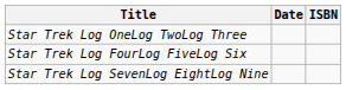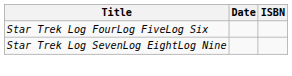 <table class="wikitable">
 <tr>
 <th>Title</th>
 <th>Date</th>
 <th>ISBN</th>
-</tr>
-<tr>
-<td><em>Star Trek Log OneLog TwoLog Three</em></td>
-<td></td>
-<td></td>
 </tr>
 <tr>
 <td><em>Star Trek Log FourLog FiveLog Six</em></td>
 <td></td>
 <td></td>
 </tr>
 <tr>
 <td><em>Star Trek Log SevenLog EightLog Nine</em></td>
 <td></td>
 <td></td>
 </tr>
 </table>
